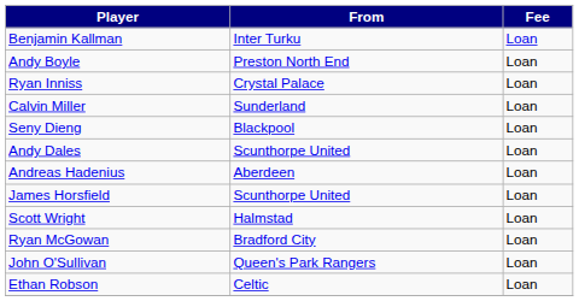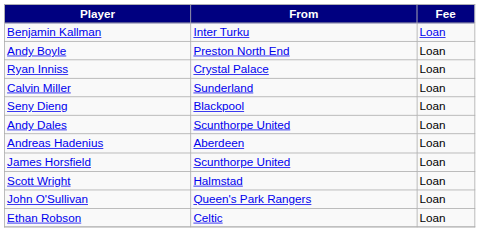 <table class="wikitable" style="text-align:left; font-size:95%;width:98%;">
 <tr>
 <th style="background:navy; color:white;">Player</th>
 <th style="background:navy; color:white;">From</th>
 <th style="background:navy; color:white;">Fee</th>
 </tr>
 <tr>
 <td> <a href='#'>Benjamin Kallman</a></td>
 <td> <a href='#'>Inter Turku</a></td>
 <td><a href='#'>Loan</a></td>
 </tr>
 <tr>
 <td> <a href='#'>Andy Boyle</a></td>
 <td> <a href='#'>Preston North End</a></td>
 <td>Loan</td>
 </tr>
 <tr>
 <td> <a href='#'>Ryan Inniss</a></td>
 <td> <a href='#'>Crystal Palace</a></td>
 <td>Loan</td>
 </tr>
 <tr>
 <td> <a href='#'>Calvin Miller</a></td>
 <td> <a href='#'>Sunderland</a></td>
 <td>Loan</td>
 </tr>
 <tr>
 <td> <a href='#'>Seny Dieng</a></td>
 <td> <a href='#'>Blackpool</a></td>
 <td>Loan</td>
 </tr>
 <tr>
 <td> <a href='#'>Andy Dales</a></td>
 <td> <a href='#'>Scunthorpe United</a></td>
 <td>Loan</td>
 </tr>
 <tr>
 <td> <a href='#'>Andreas Hadenius</a></td>
 <td> <a href='#'>Aberdeen</a></td>
 <td>Loan</td>
 </tr>
 <tr>
 <td> <a href='#'>James Horsfield</a></td>
 <td> <a href='#'>Scunthorpe United</a></td>
 <td>Loan</td>
 </tr>
 <tr>
 <td> <a href='#'>Scott Wright</a></td>
 <td> <a href='#'>Halmstad</a></td>
 <td>Loan</td>
 </tr>
 <tr>
-<td> <a href='#'>Ryan McGowan</a></td>
-<td> <a href='#'>Bradford City</a></td>
-<td>Loan</td>
-</tr>
-<tr>
 <td> <a href='#'>John O'Sullivan</a></td>
 <td> <a href='#'>Queen's Park Rangers</a></td>
 <td>Loan</td>
 </tr>
 <tr>
 <td> <a href='#'>Ethan Robson</a></td>
 <td> <a href='#'>Celtic</a></td>
 <td>Loan</td>
 </tr>
 <tr>
 </tr>
 </table>
